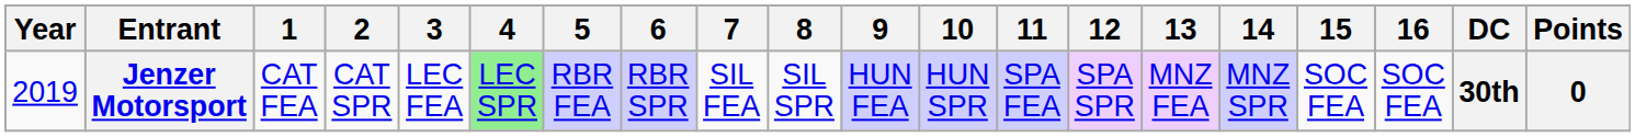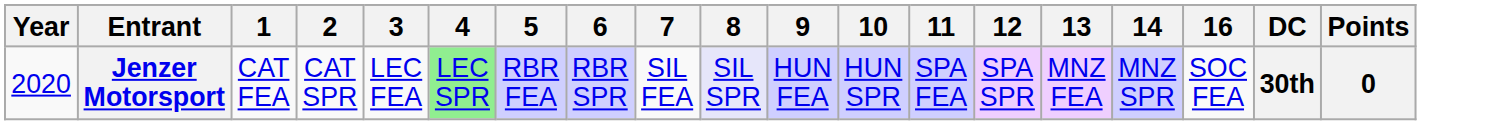 <table class="wikitable" style="text-align:center; font-size:85%">
 <tr>
 <th>Year</th>
 <th>Entrant</th>
 <th>1</th>
 <th>2</th>
 <th>3</th>
 <th>4</th>
 <th>5</th>
 <th>6</th>
 <th>7</th>
 <th>8</th>
 <th>9</th>
 <th>10</th>
 <th>11</th>
 <th>12</th>
 <th>13</th>
 <th>14</th>
-<th>15</th>
 <th>16</th>
 <th>DC</th>
 <th>Points</th>
 </tr>
 <tr>
-<td><a href='#'>2019</a></td>
+<td><a href='#'>2020</a></td>
 <th><a href='#'>Jenzer Motorsport</a></th>
 <td><a href='#'>CAT<br>FEA</a></td>
 <td><a href='#'>CAT<br>SPR</a></td>
 <td><a href='#'>LEC<br>FEA</a></td>
 <td style="background: lightgreen;"><a href='#'>LEC<br>SPR</a></td>
 <td style="background:#CFCFFF;"><a href='#'>RBR<br>FEA</a><br></td>
 <td style="background:#CFCFFF;"><a href='#'>RBR<br>SPR</a><br></td>
 <td><a href='#'>SIL<br>FEA</a></td>
-<td><a href='#'>SIL<br>SPR</a></td>
+<td style="background: lavender;"><a href='#'>SIL<br>SPR</a></td>
 <td style="background:#CFCFFF;"><a href='#'>HUN<br>FEA</a><br></td>
 <td style="background:#CFCFFF;"><a href='#'>HUN<br>SPR</a><br></td>
 <td style="background:#CFCFFF;"><a href='#'>SPA<br>FEA</a><br></td>
 <td style="background:#EFCFFF;"><a href='#'>SPA<br>SPR</a><br></td>
 <td style="background:#EFCFFF;"><a href='#'>MNZ<br>FEA</a><br></td>
 <td style="background:#CFCFFF;"><a href='#'>MNZ<br>SPR</a><br></td>
 <td><a href='#'>SOC<br>FEA</a></td>
-<td><a href='#'>SOC<br>FEA</a></td>
 <th>30th</th>
 <th>0</th>
 </tr>
 </table>
